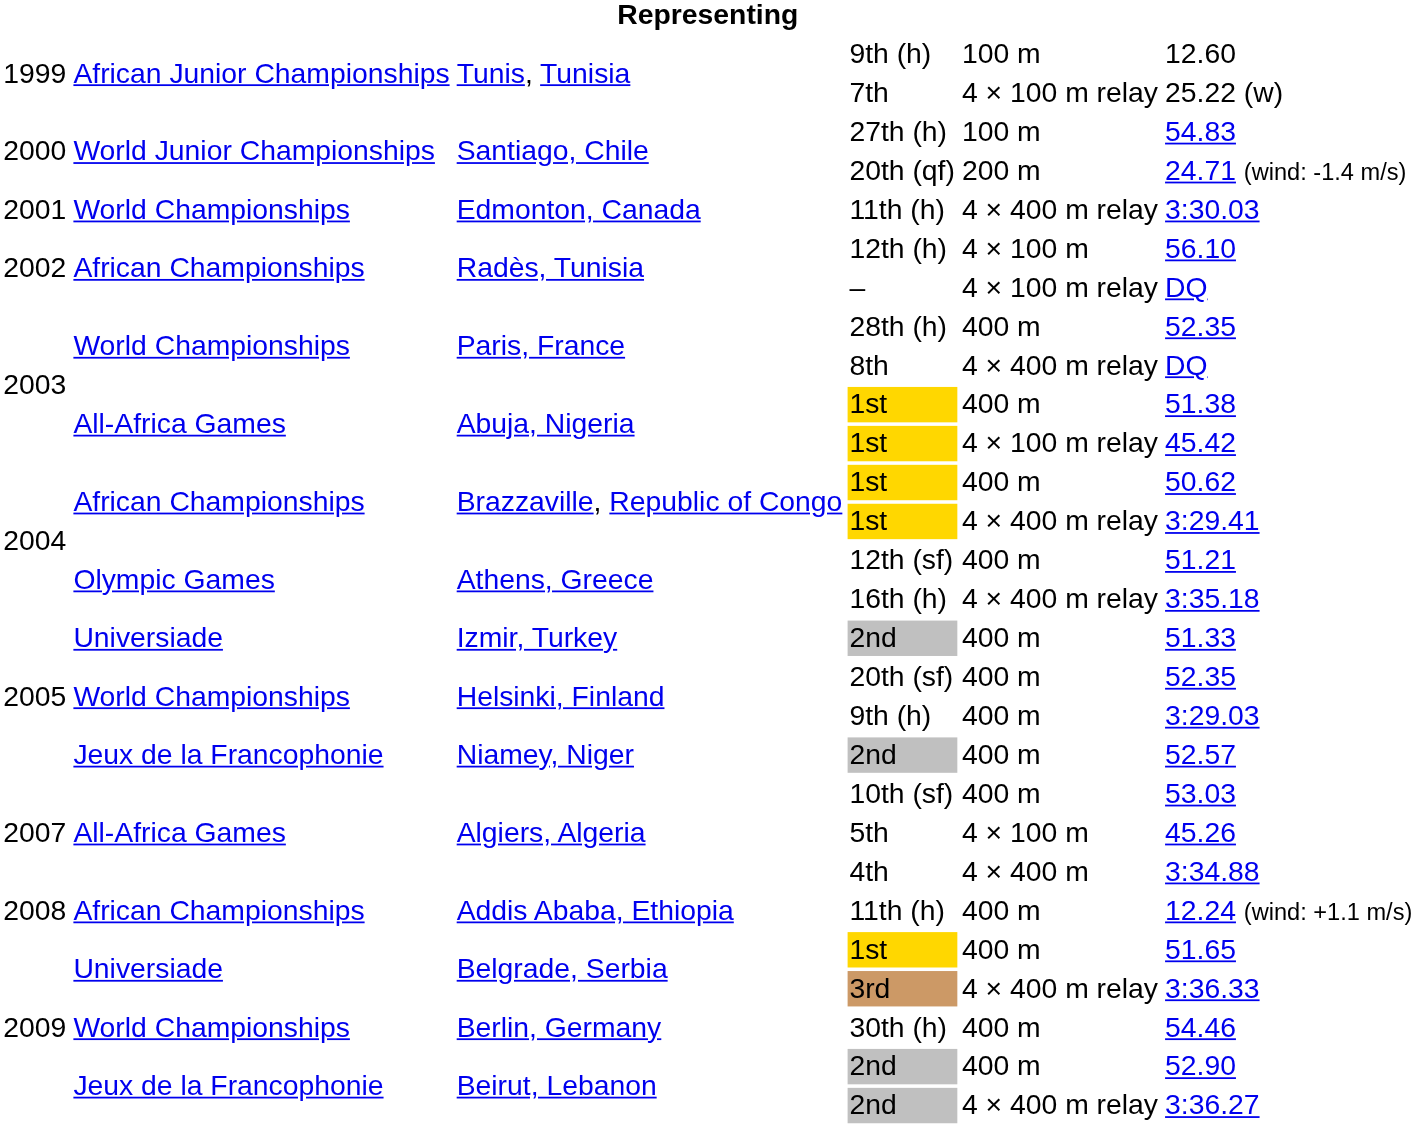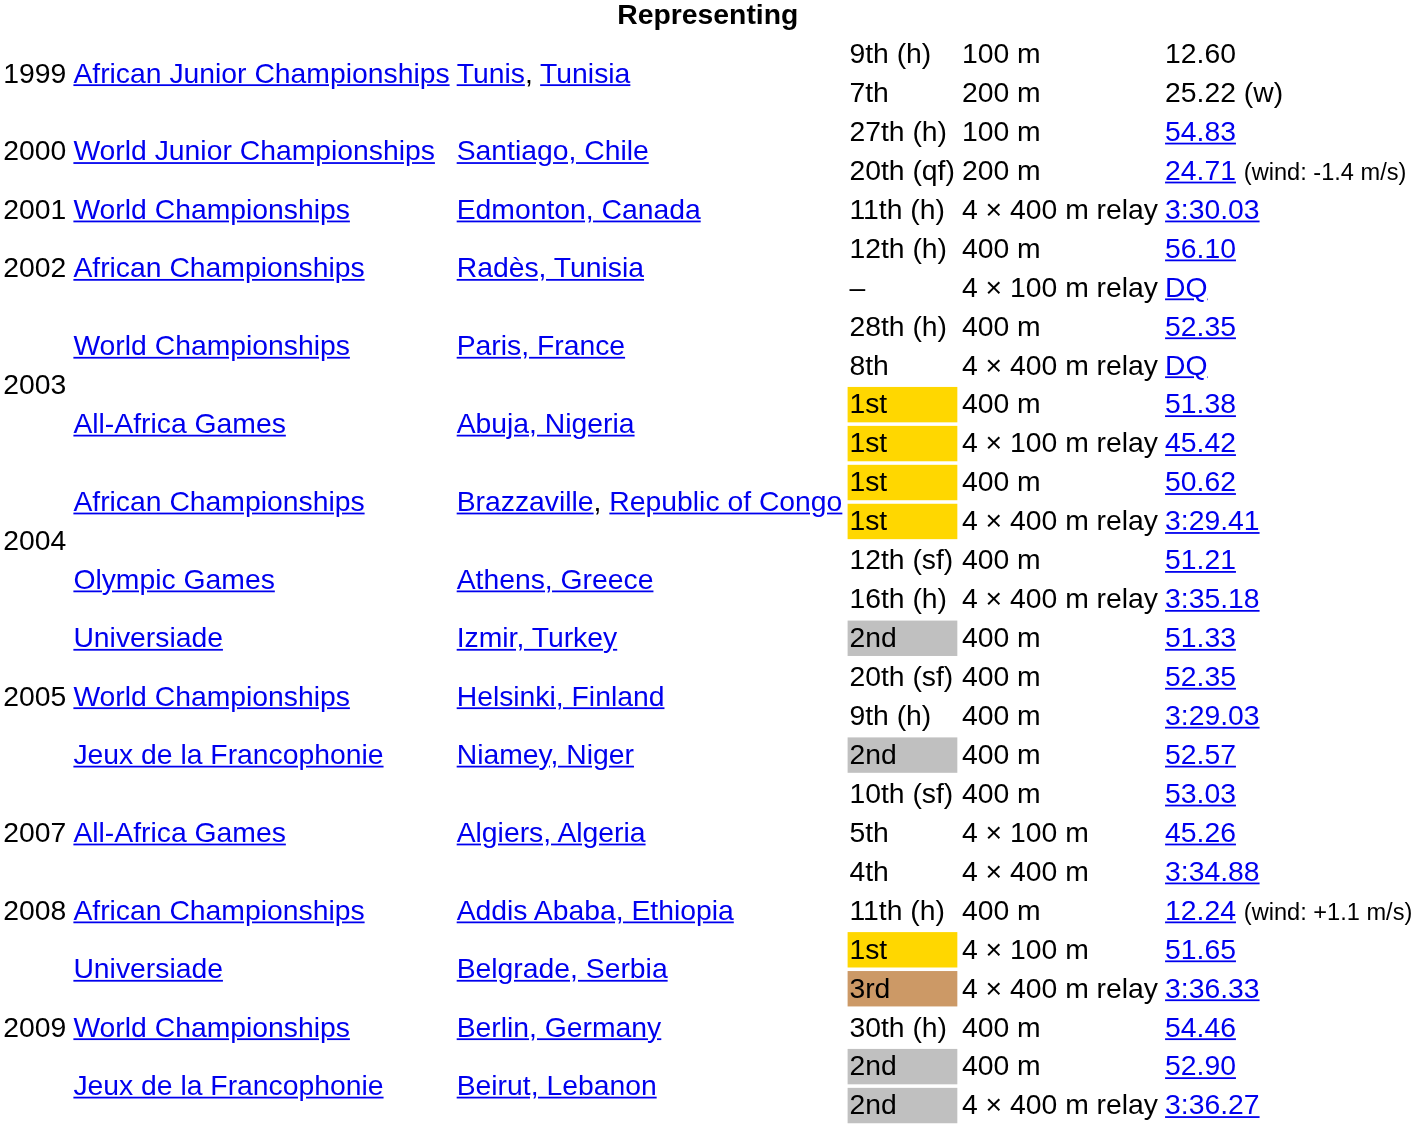 <table>
 <tr>
 <th colspan="6">Representing </th>
 </tr>
 <tr>
 <td rowspan=2>1999</td>
 <td rowspan=2><a href='#'>African Junior Championships</a></td>
 <td rowspan=2><a href='#'>Tunis</a>, <a href='#'>Tunisia</a></td>
 <td>9th (h)</td>
 <td>100 m</td>
 <td>12.60</td>
 </tr>
 <tr>
 <td>7th</td>
-<td>4 × 100 m relay</td>
+<td>200 m</td>
 <td>25.22 (w)</td>
 </tr>
 <tr>
 <td rowspan=2>2000</td>
 <td rowspan=2><a href='#'>World Junior Championships</a></td>
 <td rowspan=2><a href='#'>Santiago, Chile</a></td>
 <td>27th (h)</td>
 <td>100 m</td>
 <td><a href='#'>54.83</a></td>
 </tr>
 <tr>
 <td>20th (qf)</td>
 <td>200 m</td>
 <td><a href='#'>24.71</a> <small>(wind: -1.4 m/s)</small></td>
 </tr>
 <tr>
 <td>2001</td>
 <td><a href='#'>World Championships</a></td>
 <td><a href='#'>Edmonton, Canada</a></td>
 <td>11th (h)</td>
 <td>4 × 400 m relay</td>
 <td><a href='#'>3:30.03</a></td>
 </tr>
 <tr>
 <td rowspan=2>2002</td>
 <td rowspan=2><a href='#'>African Championships</a></td>
 <td rowspan=2><a href='#'>Radès, Tunisia</a></td>
 <td>12th (h)</td>
-<td>4 × 100 m</td>
+<td>400 m</td>
 <td><a href='#'>56.10</a></td>
 </tr>
 <tr>
 <td>–</td>
 <td>4 × 100 m relay</td>
 <td><a href='#'>DQ</a></td>
 </tr>
 <tr>
 <td rowspan=4>2003</td>
 <td rowspan=2><a href='#'>World Championships</a></td>
 <td rowspan=2><a href='#'>Paris, France</a></td>
 <td>28th (h)</td>
 <td>400 m</td>
 <td><a href='#'>52.35</a></td>
 </tr>
 <tr>
 <td>8th</td>
 <td>4 × 400 m relay</td>
 <td><a href='#'>DQ</a></td>
 </tr>
 <tr>
 <td rowspan=2><a href='#'>All-Africa Games</a></td>
 <td rowspan=2><a href='#'>Abuja, Nigeria</a></td>
 <td bgcolor="gold">1st</td>
 <td>400 m</td>
 <td><a href='#'>51.38</a></td>
 </tr>
 <tr>
 <td bgcolor="gold">1st</td>
 <td>4 × 100 m relay</td>
 <td><a href='#'>45.42</a></td>
 </tr>
 <tr>
 <td rowspan=4>2004</td>
 <td rowspan=2><a href='#'>African Championships</a></td>
 <td rowspan=2><a href='#'>Brazzaville</a>, <a href='#'>Republic of Congo</a></td>
 <td bgcolor="gold">1st</td>
 <td>400 m</td>
 <td><a href='#'>50.62</a></td>
 </tr>
 <tr>
 <td bgcolor="gold">1st</td>
 <td>4 × 400 m relay</td>
 <td><a href='#'>3:29.41</a></td>
 </tr>
 <tr>
 <td rowspan=2><a href='#'>Olympic Games</a></td>
 <td rowspan=2><a href='#'>Athens, Greece</a></td>
 <td>12th (sf)</td>
 <td>400 m</td>
 <td><a href='#'>51.21</a></td>
 </tr>
 <tr>
 <td>16th (h)</td>
 <td>4 × 400 m relay</td>
 <td><a href='#'>3:35.18</a></td>
 </tr>
 <tr>
 <td rowspan=4>2005</td>
 <td><a href='#'>Universiade</a></td>
 <td><a href='#'>Izmir, Turkey</a></td>
 <td bgcolor="silver">2nd</td>
 <td>400 m</td>
 <td><a href='#'>51.33</a></td>
 </tr>
 <tr>
 <td rowspan=2><a href='#'>World Championships</a></td>
 <td rowspan=2><a href='#'>Helsinki, Finland</a></td>
 <td>20th (sf)</td>
 <td>400 m</td>
 <td><a href='#'>52.35</a></td>
 </tr>
 <tr>
 <td>9th (h)</td>
 <td>400 m</td>
 <td><a href='#'>3:29.03</a></td>
 </tr>
 <tr>
 <td><a href='#'>Jeux de la Francophonie</a></td>
 <td><a href='#'>Niamey, Niger</a></td>
 <td bgcolor="silver">2nd</td>
 <td>400 m</td>
 <td><a href='#'>52.57</a></td>
 </tr>
 <tr>
 <td rowspan=3>2007</td>
 <td rowspan=3><a href='#'>All-Africa Games</a></td>
 <td rowspan=3><a href='#'>Algiers, Algeria</a></td>
 <td>10th (sf)</td>
 <td>400 m</td>
 <td><a href='#'>53.03</a></td>
 </tr>
 <tr>
 <td>5th</td>
 <td>4 × 100 m</td>
 <td><a href='#'>45.26</a></td>
 </tr>
 <tr>
 <td>4th</td>
 <td>4 × 400 m</td>
 <td><a href='#'>3:34.88</a></td>
 </tr>
 <tr>
 <td>2008</td>
 <td><a href='#'>African Championships</a></td>
 <td><a href='#'>Addis Ababa, Ethiopia</a></td>
 <td>11th (h)</td>
 <td>400 m</td>
 <td><a href='#'>12.24</a> <small>(wind: +1.1 m/s)</small></td>
 </tr>
 <tr>
 <td rowspan=5>2009</td>
 <td rowspan=2><a href='#'>Universiade</a></td>
 <td rowspan=2><a href='#'>Belgrade, Serbia</a></td>
 <td bgcolor="gold">1st</td>
-<td>400 m</td>
+<td>4 × 100 m</td>
 <td><a href='#'>51.65</a></td>
 </tr>
 <tr>
 <td bgcolor="cc9966">3rd</td>
 <td>4 × 400 m relay</td>
 <td><a href='#'>3:36.33</a></td>
 </tr>
 <tr>
 <td><a href='#'>World Championships</a></td>
 <td><a href='#'>Berlin, Germany</a></td>
 <td>30th (h)</td>
 <td>400 m</td>
 <td><a href='#'>54.46</a></td>
 </tr>
 <tr>
 <td rowspan=2><a href='#'>Jeux de la Francophonie</a></td>
 <td rowspan=2><a href='#'>Beirut, Lebanon</a></td>
 <td bgcolor="silver">2nd</td>
 <td>400 m</td>
 <td><a href='#'>52.90</a></td>
 </tr>
 <tr>
 <td bgcolor="silver">2nd</td>
 <td>4 × 400 m relay</td>
 <td><a href='#'>3:36.27</a></td>
 </tr>
 </table>
